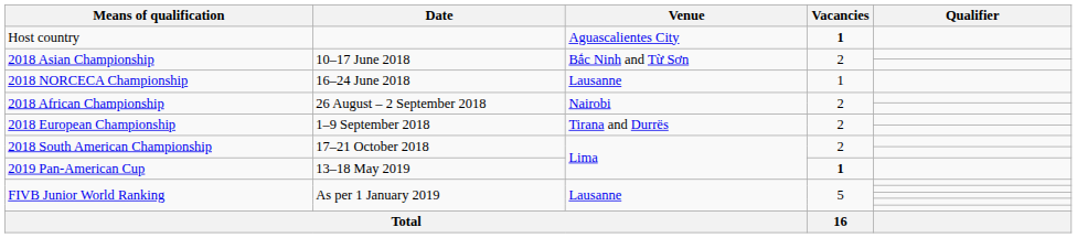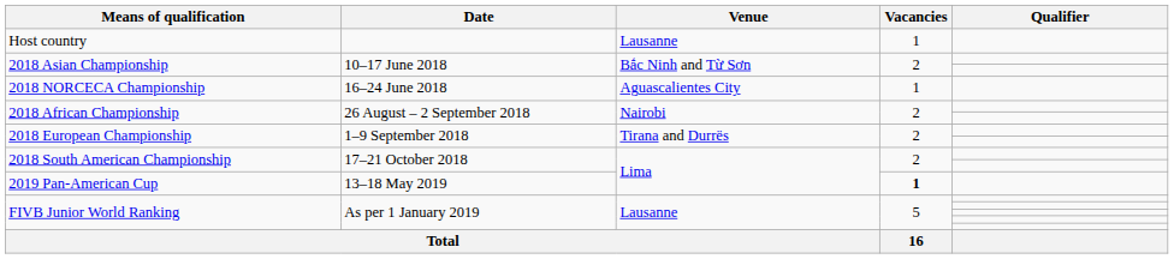 <table class="wikitable">
 <tr>
 <th width=28%>Means of qualification</th>
 <th width=23%>Date</th>
 <th width=22%>Venue</th>
 <th width=6%>Vacancies</th>
 <th width=18%>Qualifier</th>
 </tr>
 <tr>
 <td>Host country</td>
 <td></td>
-<td> <a href='#'>Aguascalientes City</a></td>
-<td align=center><strong>1</strong></td>
+<td> <a href='#'>Lausanne</a></td>
+<td align=center>1</td>
 <td></td>
 </tr>
 <tr>
 <td rowspan=2><a href='#'>2018 Asian Championship</a></td>
 <td rowspan=2>10–17 June 2018</td>
 <td rowspan=2> <a href='#'>Bắc Ninh</a> and <a href='#'>Từ Sơn</a></td>
 <td rowspan=2 align=center>2</td>
 <td></td>
 </tr>
 <tr>
 <td></td>
 </tr>
 <tr>
 <td><a href='#'>2018 NORCECA Championship</a></td>
 <td>16–24 June 2018</td>
-<td> <a href='#'>Lausanne</a></td>
+<td> <a href='#'>Aguascalientes City</a></td>
 <td align=center>1</td>
 <td></td>
 </tr>
 <tr>
 <td rowspan=2><a href='#'>2018 African Championship</a></td>
 <td rowspan=2>26 August – 2 September 2018</td>
 <td rowspan=2> <a href='#'>Nairobi</a></td>
 <td rowspan=2 align=center>2</td>
 <td></td>
 </tr>
 <tr>
 <td></td>
 </tr>
 <tr>
 <td rowspan=2><a href='#'>2018 European Championship</a></td>
 <td rowspan=2>1–9 September 2018</td>
 <td rowspan=2> <a href='#'>Tirana</a> and <a href='#'>Durrës</a></td>
 <td rowspan=2 align=center>2</td>
 <td></td>
 </tr>
 <tr>
 <td></td>
 </tr>
 <tr>
 <td rowspan=2><a href='#'>2018 South American Championship</a></td>
 <td rowspan=2>17–21 October 2018</td>
 <td rowspan=3> <a href='#'>Lima</a></td>
 <td rowspan=2 align=center>2</td>
 <td></td>
 </tr>
 <tr>
 <td></td>
 </tr>
 <tr>
 <td><a href='#'>2019 Pan-American Cup</a></td>
 <td>13–18 May 2019</td>
 <td align=center><strong>1</strong></td>
 <td></td>
 </tr>
 <tr>
 <td rowspan=5><a href='#'>FIVB Junior World Ranking</a></td>
 <td rowspan=5>As per 1 January 2019</td>
 <td rowspan=5> <a href='#'>Lausanne</a></td>
 <td rowspan=5 align=center>5</td>
 <td></td>
 </tr>
 <tr>
 <td></td>
 </tr>
 <tr>
 <td></td>
 </tr>
 <tr>
 <td></td>
 </tr>
 <tr>
 <td></td>
 </tr>
 <tr>
 <th colspan=3>Total</th>
 <th align=center>16</th>
 <th></th>
 </tr>
 </table>
